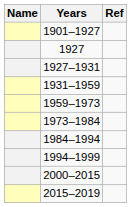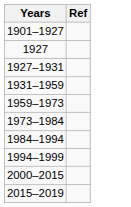 <table class="wikitable sortable plainrowheaders" style="text-align:center">
 <tr>
-<th scope="col">Name</th>
 <th scope="col">Years</th>
 <th scope="col" class=unsortable>Ref</th>
 </tr>
 <tr>
-<th scope="row" style="background:#ffb; text-align:center"></th>
 <td>1901–1927</td>
 <td></td>
 </tr>
 <tr>
-<th scope="row" style="text-align:center"></th>
 <td>1927</td>
 <td></td>
 </tr>
 <tr>
-<th scope="row" style="text-align:center"></th>
 <td>1927–1931</td>
 <td></td>
 </tr>
 <tr>
-<th scope="row" style="background:#ffb; text-align:center"></th>
 <td>1931–1959</td>
 <td></td>
 </tr>
 <tr>
-<th scope="row" style="background:#ffb; text-align:center"></th>
 <td>1959–1973</td>
 <td></td>
 </tr>
 <tr>
-<th scope="row" style="background:#ffb; text-align:center"></th>
 <td>1973–1984</td>
 <td></td>
 </tr>
 <tr>
-<th scope="row" style="text-align:center"></th>
 <td>1984–1994</td>
 <td></td>
 </tr>
 <tr>
-<th scope="row" style="text-align:center"></th>
 <td>1994–1999</td>
 <td></td>
 </tr>
 <tr>
-<th scope="row" style="text-align:center"></th>
 <td>2000–2015</td>
 <td></td>
 </tr>
 <tr>
-<th scope="row" style="background:#ffb; text-align:center"></th>
 <td>2015–2019</td>
 <td></td>
 </tr>
 </table>
